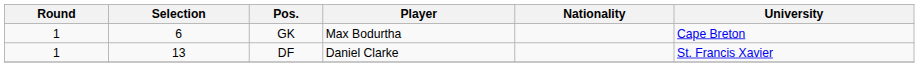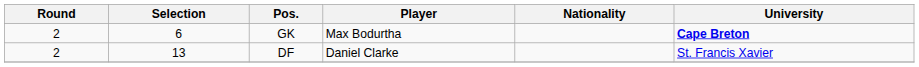 <table class="wikitable sortable" style="width:90%; text-align:center; font-size:95%; text-align:left;">
 <tr>
 <th>Round</th>
 <th>Selection</th>
 <th>Pos.</th>
 <th>Player</th>
 <th>Nationality</th>
 <th>University</th>
 </tr>
 <tr>
-<td align=center>1</td>
+<td align=center>2</td>
 <td align=center>6</td>
 <td align=center>GK</td>
 <td>Max Bodurtha</td>
 <td></td>
-<td><a href='#'>Cape Breton</a></td>
+<td><strong><a href='#'>Cape Breton</a></strong></td>
 </tr>
 <tr>
-<td align=center>1</td>
+<td align=center>2</td>
 <td align=center>13</td>
 <td align=center>DF</td>
 <td>Daniel Clarke</td>
 <td></td>
 <td><a href='#'>St. Francis Xavier</a></td>
 </tr>
 <tr>
 </tr>
 </table>
